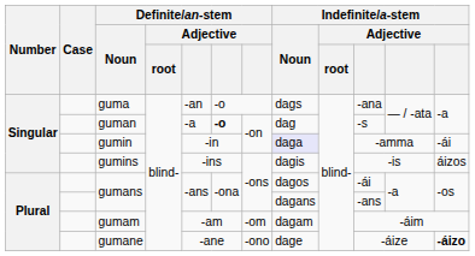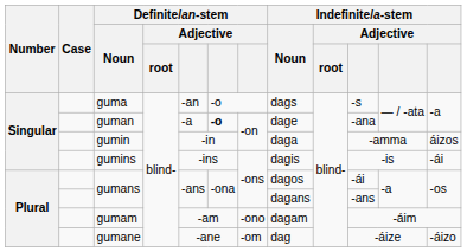 <table class="wikitable">
 <tr>
 <th rowspan="3">Number</th>
 <th rowspan="3">Case</th>
 <th colspan="5">Definite/<em>an</em>-stem</th>
 <th colspan="5">Indefinite/<em>a</em>-stem</th>
 </tr>
 <tr>
 <th rowspan="2">Noun</th>
 <th colspan="4">Adjective</th>
 <th rowspan="2">Noun</th>
 <th colspan="4">Adjective</th>
 </tr>
 <tr>
 <th style="height:58px;">root</th>
 <th></th>
 <th></th>
 <th></th>
 <th>root</th>
 <th></th>
 <th></th>
 <th></th>
 </tr>
 <tr>
 <th rowspan="4">Singular</th>
 <td><em></em></td>
 <td>guma</td>
 <td rowspan="8" style="text-align:right; vertical-align:middle;">blind-</td>
 <td>-an</td>
 <td colspan="2">-o</td>
 <td>dags</td>
 <td rowspan="8" style="text-align:right; vertical-align:middle;">blind-</td>
-<td>-ana</td>
+<td>-s</td>
 <td rowspan="2">— / -ata</td>
 <td rowspan="2">-a</td>
 </tr>
 <tr>
 <td><em></em></td>
 <td>guman</td>
 <td>-a</td>
 <td><strong>-o</strong></td>
 <td rowspan="2">-on</td>
-<td>dag</td>
-<td>-s</td>
+<td>dage</td>
+<td>-ana</td>
 </tr>
 <tr>
 <td><em></em></td>
 <td>gumin</td>
 <td colspan="2" style="text-align:center;">-in</td>
-<td style="background: lavender;">daga</td>
+<td>daga</td>
 <td colspan="2" style="text-align:center;">-amma</td>
-<td>-ái</td>
+<td>áizos</td>
 </tr>
 <tr>
 <td><em></em></td>
 <td>gumins</td>
 <td colspan="2" style="text-align:center;">-ins</td>
 <td rowspan="3">-ons</td>
 <td>dagis</td>
 <td colspan="2" style="text-align:center;">-is</td>
-<td>áizos</td>
+<td>-ái</td>
 </tr>
 <tr>
 <th rowspan="4">Plural</th>
 <td><em></em></td>
 <td rowspan="2">gumans</td>
 <td rowspan="2">-ans</td>
 <td rowspan="2">-ona</td>
 <td>dagos</td>
 <td>-ái</td>
 <td rowspan="2">-a</td>
 <td rowspan="2">-os</td>
 </tr>
 <tr>
 <td><em></em></td>
 <td>dagans</td>
 <td>-ans</td>
 </tr>
 <tr>
 <td><em></em></td>
 <td>gumam</td>
 <td colspan="2" style="text-align:center;">-am</td>
-<td>-om</td>
+<td>-ono</td>
 <td>dagam</td>
 <td colspan="3" style="text-align:center;">-áim</td>
 </tr>
 <tr>
 <td><em></em></td>
 <td>gumane</td>
 <td colspan="2" style="text-align:center;">-ane</td>
-<td>-ono</td>
-<td>dage</td>
+<td>-om</td>
+<td>dag</td>
 <td colspan="2" style="text-align:center;">-áize</td>
-<td><strong>-áizo</strong></td>
+<td>-áizo</td>
 </tr>
 </table>
